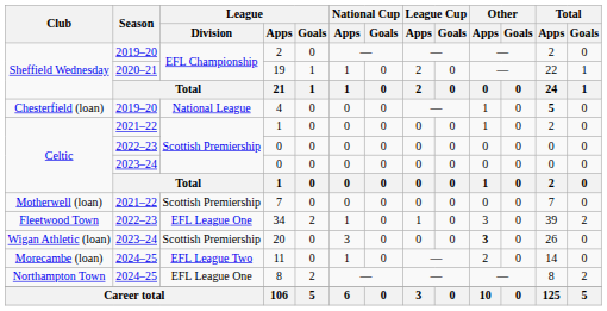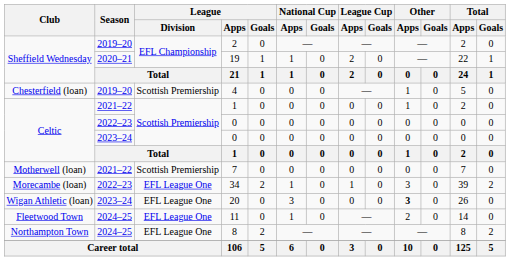 <table class=wikitable style="text-align:center">
 <tr>
 <th rowspan="2">Club</th>
 <th rowspan="2">Season</th>
 <th colspan=3>League</th>
 <th colspan="2">National Cup</th>
 <th colspan="2">League Cup</th>
 <th colspan="2">Other</th>
 <th colspan="2">Total</th>
 </tr>
 <tr>
 <th>Division</th>
 <th>Apps</th>
 <th>Goals</th>
 <th>Apps</th>
 <th>Goals</th>
 <th>Apps</th>
 <th>Goals</th>
 <th>Apps</th>
 <th>Goals</th>
 <th>Apps</th>
 <th>Goals</th>
 </tr>
 <tr>
 <td rowspan="3"><a href='#'>Sheffield Wednesday</a></td>
 <td><a href='#'>2019–20</a></td>
 <td rowspan="2"><a href='#'>EFL Championship</a></td>
 <td>2</td>
 <td>0</td>
 <td colspan="2">—</td>
 <td colspan="2">—</td>
 <td colspan="2">—</td>
 <td>2</td>
 <td>0</td>
 </tr>
 <tr>
 <td><a href='#'>2020–21</a></td>
 <td>19</td>
 <td>1</td>
 <td>1</td>
 <td>0</td>
 <td>2</td>
 <td>0</td>
 <td colspan="2">—</td>
 <td>22</td>
 <td>1</td>
 </tr>
 <tr>
 <th colspan="2">Total</th>
 <th>21</th>
 <th>1</th>
 <th>1</th>
 <th>0</th>
 <th>2</th>
 <th>0</th>
 <th>0</th>
 <th>0</th>
 <th>24</th>
 <th>1</th>
 </tr>
 <tr>
 <td><a href='#'>Chesterfield</a> (loan)</td>
 <td><a href='#'>2019–20</a></td>
-<td><a href='#'>National League</a></td>
+<td>Scottish Premiership</td>
 <td>4</td>
 <td>0</td>
 <td>0</td>
 <td>0</td>
 <td colspan="2">—</td>
 <td>1</td>
 <td>0</td>
-<td><strong>5</strong></td>
+<td>5</td>
 <td>0</td>
 </tr>
 <tr>
 <td rowspan="4"><a href='#'>Celtic</a></td>
 <td><a href='#'>2021–22</a></td>
 <td rowspan="3"><a href='#'>Scottish Premiership</a></td>
 <td>1</td>
 <td>0</td>
 <td>0</td>
 <td>0</td>
 <td>0</td>
 <td>0</td>
 <td>1</td>
 <td>0</td>
 <td>2</td>
 <td>0</td>
 </tr>
 <tr>
 <td><a href='#'>2022–23</a></td>
 <td>0</td>
 <td>0</td>
 <td>0</td>
 <td>0</td>
 <td>0</td>
 <td>0</td>
 <td>0</td>
 <td>0</td>
 <td>0</td>
 <td>0</td>
 </tr>
 <tr>
 <td><a href='#'>2023–24</a></td>
 <td>0</td>
 <td>0</td>
 <td>0</td>
 <td>0</td>
 <td>0</td>
 <td>0</td>
 <td>0</td>
 <td>0</td>
 <td>0</td>
 <td>0</td>
 </tr>
 <tr>
 <th colspan="2">Total</th>
 <th>1</th>
 <th>0</th>
 <th>0</th>
 <th>0</th>
 <th>0</th>
 <th>0</th>
 <th>1</th>
 <th>0</th>
 <th>2</th>
 <th>0</th>
 </tr>
 <tr>
 <td><a href='#'>Motherwell</a> (loan)</td>
 <td><a href='#'>2021–22</a></td>
 <td>Scottish Premiership</td>
 <td>7</td>
 <td>0</td>
 <td>0</td>
 <td>0</td>
 <td>0</td>
 <td>0</td>
 <td>0</td>
 <td>0</td>
 <td>7</td>
 <td>0</td>
 </tr>
 <tr>
-<td><a href='#'>Fleetwood Town</a></td>
+<td><a href='#'>Morecambe</a> (loan)</td>
 <td><a href='#'>2022–23</a></td>
 <td><a href='#'>EFL League One</a></td>
 <td>34</td>
 <td>2</td>
 <td>1</td>
 <td>0</td>
 <td>1</td>
 <td>0</td>
 <td>3</td>
 <td>0</td>
 <td>39</td>
 <td>2</td>
 </tr>
 <tr>
 <td><a href='#'>Wigan Athletic</a> (loan)</td>
 <td><a href='#'>2023–24</a></td>
-<td>Scottish Premiership</td>
+<td>EFL League One</td>
 <td>20</td>
 <td>0</td>
 <td>3</td>
 <td>0</td>
 <td>0</td>
 <td>0</td>
 <td><strong>3</strong></td>
 <td>0</td>
 <td>26</td>
 <td>0</td>
 </tr>
 <tr>
-<td><a href='#'>Morecambe</a> (loan)</td>
+<td><a href='#'>Fleetwood Town</a></td>
 <td><a href='#'>2024–25</a></td>
-<td><a href='#'>EFL League Two</a></td>
+<td><a href='#'>EFL League One</a></td>
 <td>11</td>
 <td>0</td>
 <td>1</td>
 <td>0</td>
 <td colspan="2">—</td>
 <td>2</td>
 <td>0</td>
 <td>14</td>
 <td>0</td>
 </tr>
 <tr>
 <td><a href='#'>Northampton Town</a></td>
 <td><a href='#'>2024–25</a></td>
 <td>EFL League One</td>
 <td>8</td>
 <td>2</td>
 <td colspan="2">—</td>
 <td colspan="2">—</td>
 <td colspan="2">—</td>
 <td>8</td>
 <td>2</td>
 </tr>
 <tr>
 </tr>
 <tr>
 <th colspan="3">Career total</th>
 <th>106</th>
 <th>5</th>
 <th>6</th>
 <th>0</th>
 <th>3</th>
 <th>0</th>
 <th>10</th>
 <th>0</th>
 <th>125</th>
 <th>5</th>
 </tr>
 </table>
